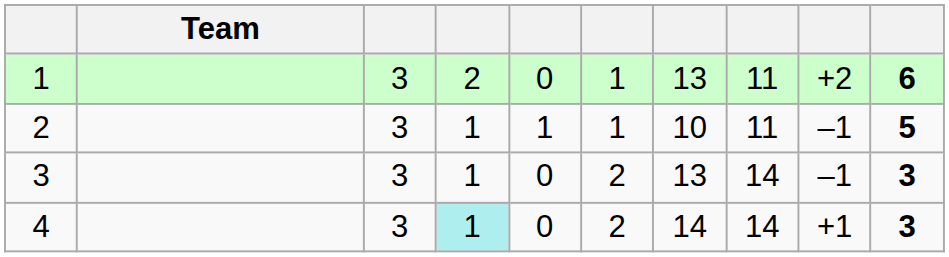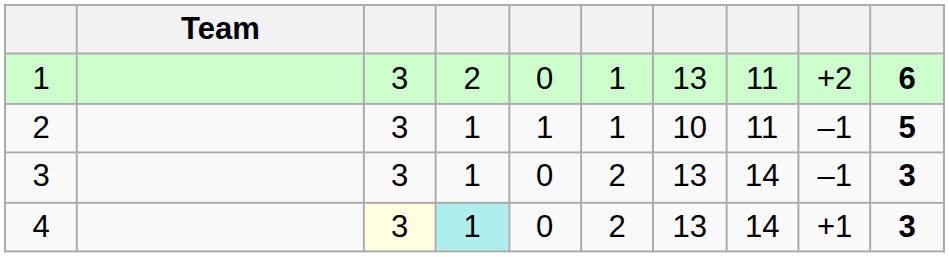 <table class="wikitable" style="text-align: center; font-size: 100%;">
 <tr>
 <th width="30"></th>
 <th width="140">Team</th>
 <th width="30"></th>
 <th width="30"></th>
 <th width="30"></th>
 <th width="30"></th>
 <th width="30"></th>
 <th width="30"></th>
 <th width="30"></th>
 <th width="30"></th>
 </tr>
 <tr style="background-color: #ccffcc;">
 <td>1</td>
 <td align=left><strong></strong></td>
 <td>3</td>
 <td>2</td>
 <td>0</td>
 <td>1</td>
 <td>13</td>
 <td>11</td>
 <td>+2</td>
 <td><strong>6</strong></td>
 </tr>
 <tr>
 <td>2</td>
 <td align=left></td>
 <td>3</td>
 <td>1</td>
 <td>1</td>
 <td>1</td>
 <td>10</td>
 <td>11</td>
 <td>–1</td>
 <td><strong>5</strong></td>
 </tr>
 <tr>
 <td>3</td>
 <td align=left></td>
 <td>3</td>
 <td>1</td>
 <td>0</td>
 <td>2</td>
 <td>13</td>
 <td>14</td>
 <td>–1</td>
 <td><strong>3</strong></td>
 </tr>
 <tr>
 <td>4</td>
 <td align=left></td>
-<td>3</td>
+<td style="background: lightyellow;">3</td>
 <td style="background: paleturquoise;">1</td>
 <td>0</td>
 <td>2</td>
-<td>14</td>
+<td>13</td>
 <td>14</td>
 <td>+1</td>
 <td><strong>3</strong></td>
 </tr>
 </table>
